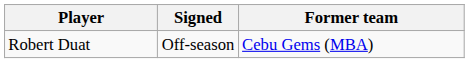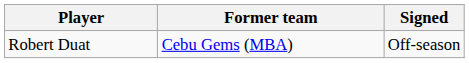 <table class="wikitable sortable sortable">
 <tr>
 <th style="width:140px"><strong>Player</strong></th>
+<th style="width:210px"><strong>Former team</strong></th>
 <th style="width:70px"><strong>Signed</strong></th>
-<th style="width:210px"><strong>Former team</strong></th>
 </tr>
 <tr>
 <td>Robert Duat</td>
+<td><a href='#'>Cebu Gems</a> (<a href='#'>MBA</a>)</td>
 <td>Off-season</td>
-<td><a href='#'>Cebu Gems</a> (<a href='#'>MBA</a>)</td>
 </tr>
 </table>
